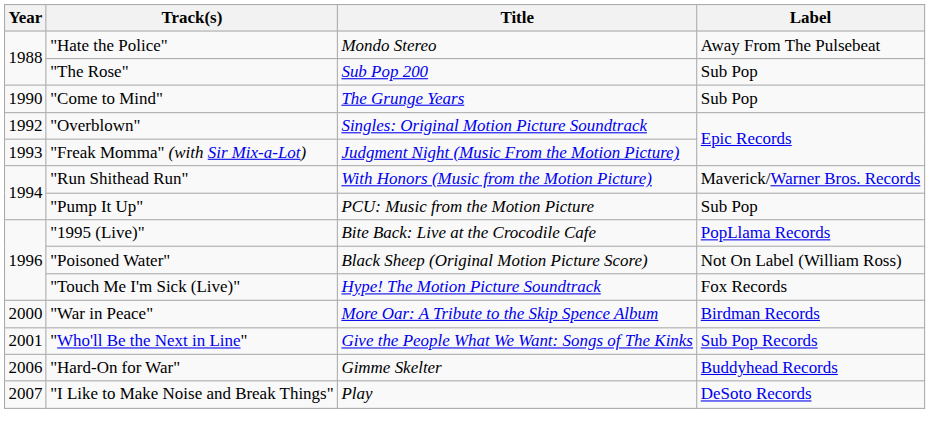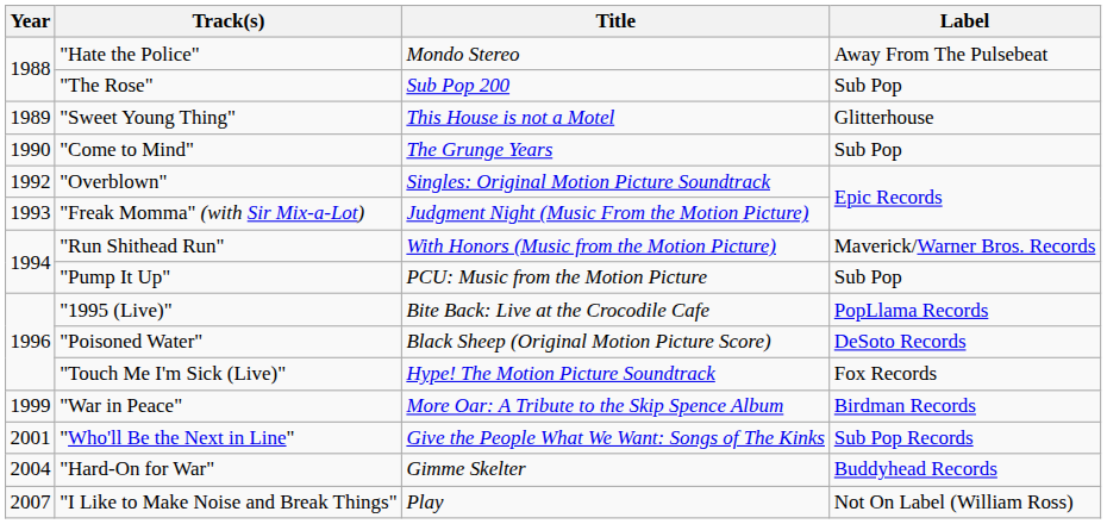 <table class="wikitable">
 <tr>
 <th>Year</th>
 <th>Track(s)</th>
 <th>Title</th>
 <th>Label</th>
 </tr>
 <tr>
 <td rowspan="2">1988</td>
 <td>"Hate the Police"</td>
 <td><em>Mondo Stereo</em></td>
 <td>Away From The Pulsebeat</td>
 </tr>
 <tr>
 <td>"The Rose"</td>
 <td><em><a href='#'>Sub Pop 200</a></em></td>
 <td>Sub Pop</td>
+</tr>
+<tr>
+<td rowspan="1">1989</td>
+<td>"Sweet Young Thing"</td>
+<td><em><a href='#'>This House is not a Motel</a></em></td>
+<td>Glitterhouse</td>
 </tr>
 <tr>
 <td>1990</td>
 <td>"Come to Mind"</td>
 <td><em><a href='#'>The Grunge Years</a></em></td>
 <td>Sub Pop</td>
 </tr>
 <tr>
 <td>1992</td>
 <td>"Overblown"</td>
 <td><em><a href='#'>Singles: Original Motion Picture Soundtrack</a></em></td>
 <td rowspan="2"><a href='#'>Epic Records</a></td>
 </tr>
 <tr>
 <td>1993</td>
 <td>"Freak Momma" <em>(with <a href='#'>Sir Mix-a-Lot</a>)</em></td>
 <td><em><a href='#'>Judgment Night (Music From the Motion Picture)</a></em></td>
 </tr>
 <tr>
 <td rowspan="2">1994</td>
 <td>"Run Shithead Run"</td>
 <td><em><a href='#'>With Honors (Music from the Motion Picture)</a></em></td>
 <td>Maverick/<a href='#'>Warner Bros. Records</a></td>
 </tr>
 <tr>
 <td>"Pump It Up"</td>
 <td><em>PCU: Music from the Motion Picture</em></td>
 <td>Sub Pop</td>
 </tr>
 <tr>
 <td rowspan="3">1996</td>
 <td>"1995 (Live)"</td>
 <td><em>Bite Back: Live at the Crocodile Cafe</em></td>
 <td><a href='#'>PopLlama Records</a></td>
 </tr>
 <tr>
 <td>"Poisoned Water"</td>
 <td><em>Black Sheep (Original Motion Picture Score)</em></td>
-<td>Not On Label (William Ross)</td>
+<td><a href='#'>DeSoto Records</a></td>
 </tr>
 <tr>
 <td>"Touch Me I'm Sick (Live)"</td>
 <td><em><a href='#'>Hype! The Motion Picture Soundtrack</a></em></td>
 <td>Fox Records</td>
 </tr>
 <tr>
-<td>2000</td>
+<td>1999</td>
 <td>"War in Peace"</td>
 <td><em><a href='#'>More Oar: A Tribute to the Skip Spence Album</a></em></td>
 <td><a href='#'>Birdman Records</a></td>
 </tr>
 <tr>
 <td>2001</td>
 <td>"<a href='#'>Who'll Be the Next in Line</a>"</td>
 <td><em><a href='#'>Give the People What We Want: Songs of The Kinks</a></em></td>
 <td><a href='#'>Sub Pop Records</a></td>
 </tr>
 <tr>
-<td>2006</td>
+<td>2004</td>
 <td>"Hard-On for War"</td>
 <td><em>Gimme Skelter</em></td>
 <td><a href='#'>Buddyhead Records</a></td>
 </tr>
 <tr>
 <td>2007</td>
 <td>"I Like to Make Noise and Break Things"</td>
 <td><em>Play</em></td>
-<td><a href='#'>DeSoto Records</a></td>
+<td>Not On Label (William Ross)</td>
 </tr>
 </table>
